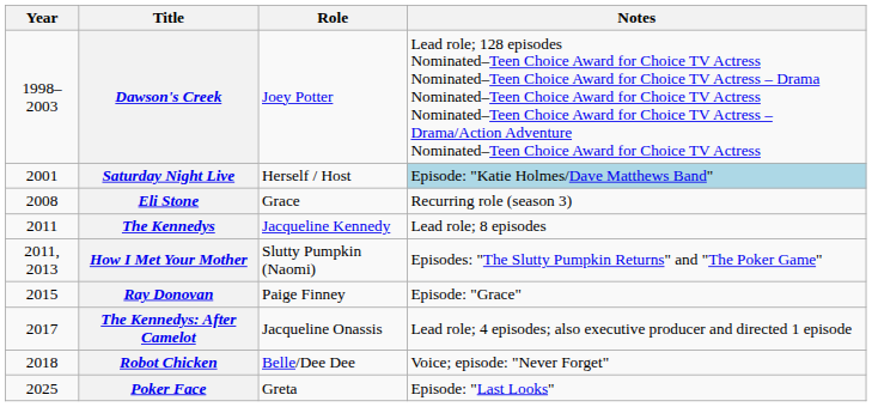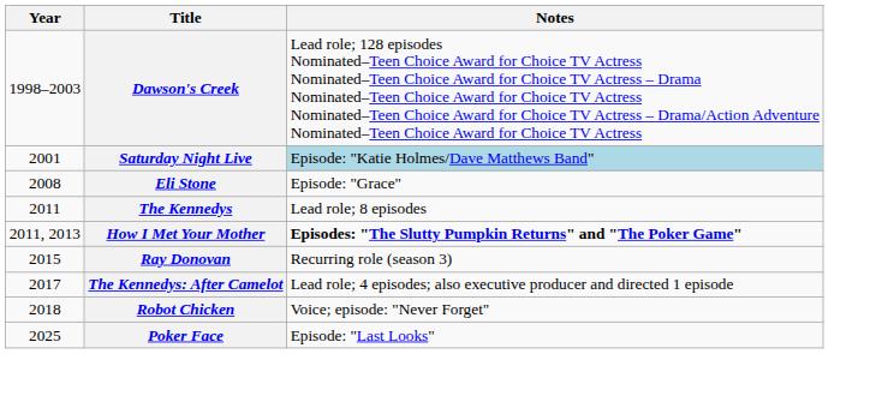 <table class="wikitable sortable plainrowheaders">
 <tr>
 <th scope="col">Year</th>
 <th scope="col">Title</th>
-<th scope="col">Role</th>
 <th scope="col" class="unsortable">Notes</th>
 </tr>
 <tr>
 <td style="text-align:center;">1998–2003</td>
 <th scope="row"><em><a href='#'>Dawson's Creek</a></em></th>
-<td><a href='#'>Joey Potter</a></td>
 <td>Lead role; 128 episodes<br>Nominated–<a href='#'>Teen Choice Award for Choice TV Actress</a><br>Nominated–<a href='#'>Teen Choice Award for Choice TV Actress – Drama</a><br>Nominated–<a href='#'>Teen Choice Award for Choice TV Actress</a><br>Nominated–<a href='#'>Teen Choice Award for Choice TV Actress – Drama/Action Adventure</a><br>Nominated–<a href='#'>Teen Choice Award for Choice TV Actress</a></td>
 </tr>
 <tr>
 <td style="text-align:center;">2001</td>
 <th scope="row"><em><a href='#'>Saturday Night Live</a></em></th>
-<td>Herself / Host</td>
 <td style="background: lightblue;">Episode: "Katie Holmes/<a href='#'>Dave Matthews Band</a>"</td>
 </tr>
 <tr>
 <td style="text-align:center;">2008</td>
 <th scope="row"><em><a href='#'>Eli Stone</a></em></th>
-<td>Grace</td>
-<td>Recurring role (season 3)</td>
+<td>Episode: "Grace"</td>
 </tr>
 <tr>
 <td style="text-align:center;">2011</td>
 <th scope="row"><em><a href='#'>The Kennedys</a></em></th>
-<td><a href='#'>Jacqueline Kennedy</a></td>
 <td>Lead role; 8 episodes</td>
 </tr>
 <tr>
 <td style="text-align:center;">2011, 2013</td>
 <th scope="row"><em><a href='#'>How I Met Your Mother</a></em></th>
-<td>Slutty Pumpkin (Naomi)</td>
-<td>Episodes: "<a href='#'>The Slutty Pumpkin Returns</a>" and "<a href='#'>The Poker Game</a>"</td>
+<td><strong>Episodes: "<a href='#'>The Slutty Pumpkin Returns</a>" and "<a href='#'>The Poker Game</a>"</strong></td>
 </tr>
 <tr>
 <td style="text-align:center;">2015</td>
 <th scope="row"><em><a href='#'>Ray Donovan</a></em></th>
-<td>Paige Finney</td>
-<td>Episode: "Grace"</td>
+<td>Recurring role (season 3)</td>
 </tr>
 <tr>
 <td style="text-align:center;">2017</td>
 <th scope="row"><em><a href='#'>The Kennedys: After Camelot</a></em></th>
-<td>Jacqueline Onassis</td>
 <td>Lead role; 4 episodes; also executive producer and directed 1 episode</td>
 </tr>
 <tr>
 <td style="text-align:center;">2018</td>
 <th scope="row"><em><a href='#'>Robot Chicken</a></em></th>
-<td><a href='#'>Belle</a>/Dee Dee</td>
 <td>Voice; episode: "Never Forget"</td>
 </tr>
 <tr>
 <td style="text-align:center;">2025</td>
 <th scope="row"><em><a href='#'>Poker Face</a></em></th>
-<td>Greta</td>
 <td>Episode: "<a href='#'>Last Looks</a>"</td>
 </tr>
 </table>
